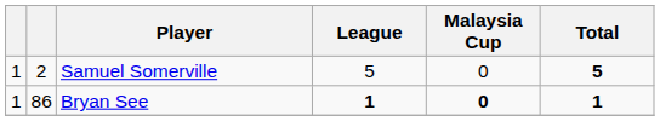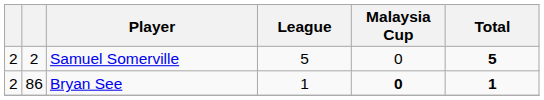 <table class="wikitable sortable" style="font-size: 95%; text-align: center;">
 <tr>
 <th width=10></th>
 <th width=10></th>
 <th width=200>Player</th>
 <th width=85>League</th>
 <th width=85>Malaysia Cup</th>
 <th width=85>Total</th>
 </tr>
 <tr>
-<td rowspan=1>1</td>
+<td rowspan=1>2</td>
 <td>2</td>
 <td align=left>  <a href='#'>Samuel Somerville</a></td>
 <td>5</td>
 <td>0</td>
 <td><strong>5</strong></td>
 </tr>
 <tr>
-<td rowspan=1>1</td>
+<td rowspan=1>2</td>
 <td>86</td>
 <td align=left> <a href='#'>Bryan See</a></td>
-<td><strong>1</strong></td>
+<td>1</td>
 <td><strong>0</strong></td>
 <td><strong>1</strong></td>
 </tr>
 <tr>
 </tr>
 </table>
